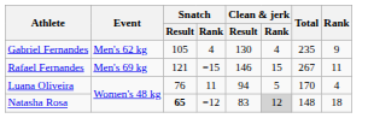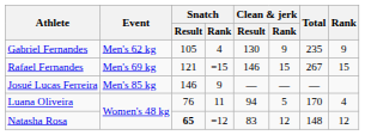 <table class="wikitable" style="font-size:90%">
 <tr>
 <th rowspan="2">Athlete</th>
 <th rowspan="2">Event</th>
 <th colspan="2">Snatch</th>
 <th colspan="2">Clean & jerk</th>
 <th rowspan="2">Total</th>
 <th rowspan="2">Rank</th>
 </tr>
 <tr style="font-size:95%">
 <th>Result</th>
 <th>Rank</th>
 <th>Result</th>
 <th>Rank</th>
 </tr>
 <tr align=center>
 <td align=left><a href='#'>Gabriel Fernandes</a></td>
 <td align=left><a href='#'>Men's 62 kg</a></td>
 <td>105</td>
 <td>4</td>
 <td>130</td>
-<td>4</td>
+<td>9</td>
 <td>235</td>
 <td>9</td>
 </tr>
 <tr align=center>
 <td align=left><a href='#'>Rafael Fernandes</a></td>
 <td align=left><a href='#'>Men's 69 kg</a></td>
 <td>121</td>
 <td>=15</td>
 <td>146</td>
 <td>15</td>
 <td>267</td>
-<td>11</td>
+<td>15</td>
+</tr>
+<tr align=center>
+<td align=left><a href='#'>Josué Lucas Ferreira</a></td>
+<td align=left><a href='#'>Men's 85 kg</a></td>
+<td>146</td>
+<td>9</td>
+<td>—</td>
+<td>—</td>
+<td>—</td>
+<td></td>
 </tr>
 <tr align=center>
 <td align=left><a href='#'>Luana Oliveira</a></td>
 <td align=left rowspan=2><a href='#'>Women's 48 kg</a></td>
 <td>76</td>
 <td>11</td>
 <td>94</td>
 <td>5</td>
 <td>170</td>
 <td>4</td>
 </tr>
 <tr align=center>
 <td align=left><a href='#'>Natasha Rosa</a></td>
 <td><strong>65</strong></td>
 <td>=12</td>
 <td>83</td>
-<td style="background: lightgrey;">12</td>
+<td>12</td>
 <td>148</td>
-<td>18</td>
+<td>12</td>
 </tr>
 </table>
